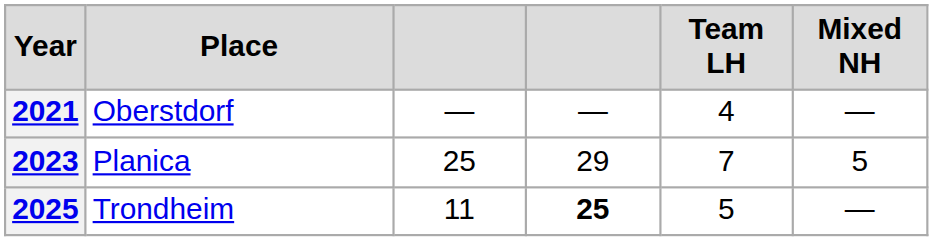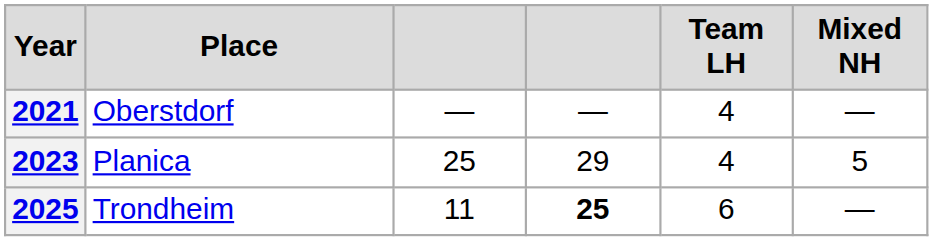 <table class="wikitable plainrowheaders" style="background:#fff; font-size:86%; line-height:16px; border:gray solid 1px; border-collapse:collapse;">
 <tr style="background:#ccc; text-align:center;">
 <th scope="col" style="background:#dcdcdc; width:25px;">Year</th>
 <th scope="col" style="background:#dcdcdc; width:135px;">Place</th>
 <th scope="col" style="background:#dcdcdc; width:55px;"></th>
 <th scope="col" style="background:#dcdcdc; width:55px;"></th>
 <th scope="col" style="background:#dcdcdc; width:55px;">Team LH</th>
 <th scope="col" style="background:#dcdcdc; width:55px;">Mixed NH</th>
 </tr>
 <tr>
 <th scope=row align=center><a href='#'>2021</a></th>
 <td> <a href='#'>Oberstdorf</a></td>
 <td align=center>—</td>
 <td align=center>—</td>
 <td align=center>4</td>
 <td align=center>—</td>
 </tr>
 <tr>
 <th scope=row align=center><a href='#'>2023</a></th>
 <td> <a href='#'>Planica</a></td>
 <td align=center>25</td>
 <td align=center>29</td>
-<td align=center>7</td>
+<td align=center>4</td>
 <td align=center>5</td>
 </tr>
 <tr>
 <th scope=row align=center><a href='#'>2025</a></th>
 <td> <a href='#'>Trondheim</a></td>
 <td align=center>11</td>
 <td align=center><strong>25</strong></td>
-<td align=center>5</td>
+<td align=center>6</td>
 <td align=center>—</td>
 </tr>
 </table>
